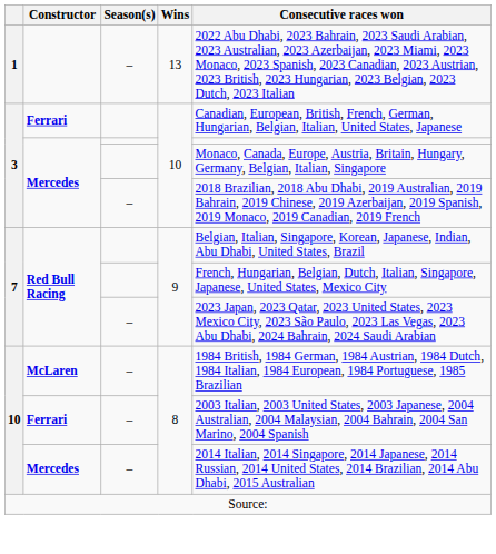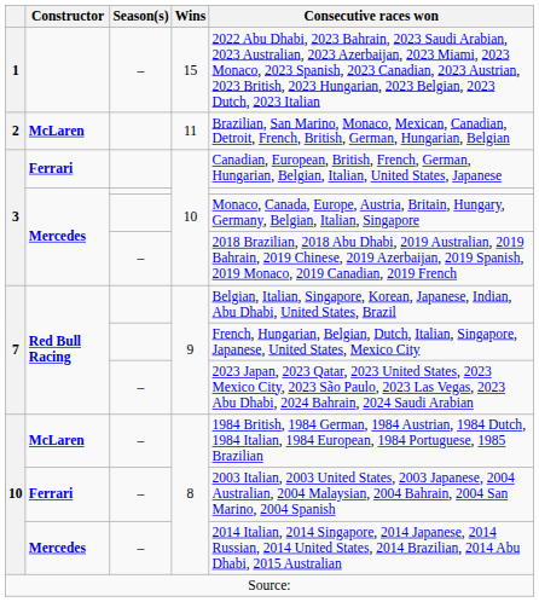 <table class="wikitable">
 <tr>
 <th></th>
 <th>Constructor</th>
 <th>Season(s)</th>
 <th>Wins</th>
 <th>Consecutive races won</th>
 </tr>
 <tr>
 <th>1</th>
 <td></td>
 <td align="center">–</td>
-<td align=center>13</td>
+<td align=center>15</td>
 <td><a href='#'>2022 Abu Dhabi</a>, <a href='#'>2023 Bahrain</a>, <a href='#'>2023 Saudi Arabian</a>, <a href='#'>2023 Australian</a>, <a href='#'>2023 Azerbaijan</a>, <a href='#'>2023 Miami</a>, <a href='#'>2023 Monaco</a>, <a href='#'>2023 Spanish</a>, <a href='#'>2023 Canadian</a>, <a href='#'>2023 Austrian</a>, <a href='#'>2023 British</a>, <a href='#'>2023 Hungarian</a>, <a href='#'>2023 Belgian</a>, <a href='#'>2023 Dutch</a>, <a href='#'>2023 Italian</a></td>
+</tr>
+<tr>
+<th>2</th>
+<td> <strong><a href='#'>McLaren</a></strong></td>
+<td align="center"></td>
+<td align="center">11</td>
+<td><a href='#'>Brazilian</a>, <a href='#'>San Marino</a>, <a href='#'>Monaco</a>, <a href='#'>Mexican</a>, <a href='#'>Canadian</a>, <a href='#'>Detroit</a>, <a href='#'>French</a>, <a href='#'>British</a>, <a href='#'>German</a>, <a href='#'>Hungarian</a>, <a href='#'>Belgian</a></td>
 </tr>
 <tr>
 <th rowspan="4">3</th>
 <td> <strong><a href='#'>Ferrari</a></strong></td>
 <td align="center"></td>
 <td rowspan="4" align="center">10</td>
 <td><a href='#'>Canadian</a>, <a href='#'>European</a>, <a href='#'>British</a>, <a href='#'>French</a>, <a href='#'>German</a>, <a href='#'>Hungarian</a>, <a href='#'>Belgian</a>, <a href='#'>Italian</a>, <a href='#'>United States</a>, <a href='#'>Japanese</a></td>
 </tr>
 <tr>
 <td rowspan="3" nowrap> <strong><a href='#'>Mercedes</a></strong></td>
 <td align="center"></td>
 <td></td>
 </tr>
 <tr align="center">
 <td></td>
 <td align=left><a href='#'>Monaco</a>, <a href='#'>Canada</a>, <a href='#'>Europe</a>, <a href='#'>Austria</a>, <a href='#'>Britain</a>, <a href='#'>Hungary</a>, <a href='#'>Germany</a>, <a href='#'>Belgian</a>, <a href='#'>Italian</a>, <a href='#'>Singapore</a></td>
 </tr>
 <tr>
 <td align="center">–</td>
 <td><a href='#'>2018 Brazilian</a>, <a href='#'>2018 Abu Dhabi</a>, <a href='#'>2019 Australian</a>, <a href='#'>2019 Bahrain</a>, <a href='#'>2019 Chinese</a>, <a href='#'>2019 Azerbaijan</a>, <a href='#'>2019 Spanish</a>, <a href='#'>2019 Monaco</a>, <a href='#'>2019 Canadian</a>, <a href='#'>2019 French</a></td>
 </tr>
 <tr>
 <th rowspan="3">7</th>
 <td rowspan="3"> <strong><a href='#'>Red Bull Racing</a></strong></td>
 <td align="center"></td>
 <td rowspan="3" align="center">9</td>
 <td><a href='#'>Belgian</a>, <a href='#'>Italian</a>, <a href='#'>Singapore</a>, <a href='#'>Korean</a>, <a href='#'>Japanese</a>, <a href='#'>Indian</a>, <a href='#'>Abu Dhabi</a>, <a href='#'>United States</a>, <a href='#'>Brazil</a></td>
 </tr>
 <tr>
 <td align="center"></td>
 <td><a href='#'>French</a>, <a href='#'>Hungarian</a>, <a href='#'>Belgian</a>, <a href='#'>Dutch</a>, <a href='#'>Italian</a>, <a href='#'>Singapore</a>, <a href='#'>Japanese</a>, <a href='#'>United States</a>, <a href='#'>Mexico City</a></td>
 </tr>
 <tr>
 <td align="center">–</td>
 <td><a href='#'>2023 Japan</a>, <a href='#'>2023 Qatar</a>, <a href='#'>2023 United States</a>, <a href='#'>2023 Mexico City</a>, <a href='#'>2023 São Paulo</a>, <a href='#'>2023 Las Vegas</a>, <a href='#'>2023 Abu Dhabi</a>, <a href='#'>2024 Bahrain</a>, <a href='#'>2024 Saudi Arabian</a></td>
 </tr>
 <tr>
 <th rowspan="3">10</th>
 <td> <strong><a href='#'>McLaren</a></strong></td>
 <td align="center">–</td>
 <td rowspan="3" align="center">8</td>
 <td><a href='#'>1984 British</a>, <a href='#'>1984 German</a>, <a href='#'>1984 Austrian</a>, <a href='#'>1984 Dutch</a>, <a href='#'>1984 Italian</a>, <a href='#'>1984 European</a>, <a href='#'>1984 Portuguese</a>, <a href='#'>1985 Brazilian</a></td>
 </tr>
 <tr>
 <td> <strong><a href='#'>Ferrari</a></strong></td>
 <td align="center">–</td>
 <td><a href='#'>2003 Italian</a>, <a href='#'>2003 United States</a>, <a href='#'>2003 Japanese</a>, <a href='#'>2004 Australian</a>, <a href='#'>2004 Malaysian</a>, <a href='#'>2004 Bahrain</a>, <a href='#'>2004 San Marino</a>, <a href='#'>2004 Spanish</a></td>
 </tr>
 <tr>
 <td> <strong><a href='#'>Mercedes</a></strong></td>
 <td align="center">–</td>
 <td><a href='#'>2014 Italian</a>, <a href='#'>2014 Singapore</a>, <a href='#'>2014 Japanese</a>, <a href='#'>2014 Russian</a>, <a href='#'>2014 United States</a>, <a href='#'>2014 Brazilian</a>, <a href='#'>2014 Abu Dhabi</a>, <a href='#'>2015 Australian</a></td>
 </tr>
 <tr>
 <td colspan=5 align=center>Source:</td>
 </tr>
 </table>
